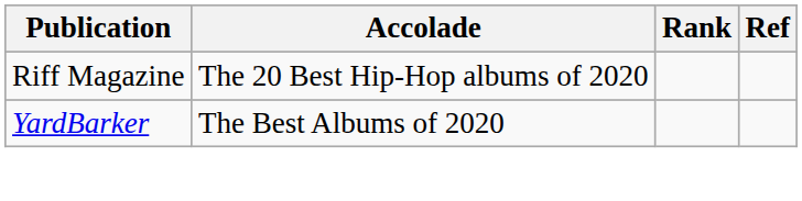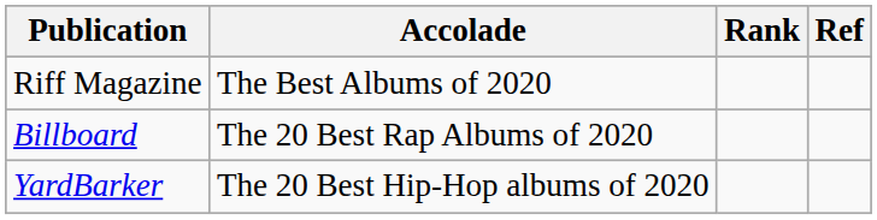 <table class="wikitable sortable">
 <tr>
 <th>Publication</th>
 <th>Accolade</th>
 <th>Rank</th>
 <th>Ref</th>
 </tr>
 <tr>
 <td>Riff Magazine</td>
-<td>The 20 Best Hip-Hop albums of 2020</td>
+<td>The Best Albums of 2020</td>
+<td></td>
+<td></td>
+</tr>
+<tr>
+<td><a href='#'><em>Billboard</em></a></td>
+<td>The 20 Best Rap Albums of 2020</td>
 <td></td>
 <td></td>
 </tr>
 <tr>
 <td><a href='#'><em>YardBarker</em></a></td>
-<td>The Best Albums of 2020</td>
+<td>The 20 Best Hip-Hop albums of 2020</td>
 <td></td>
 <td></td>
 </tr>
 </table>
